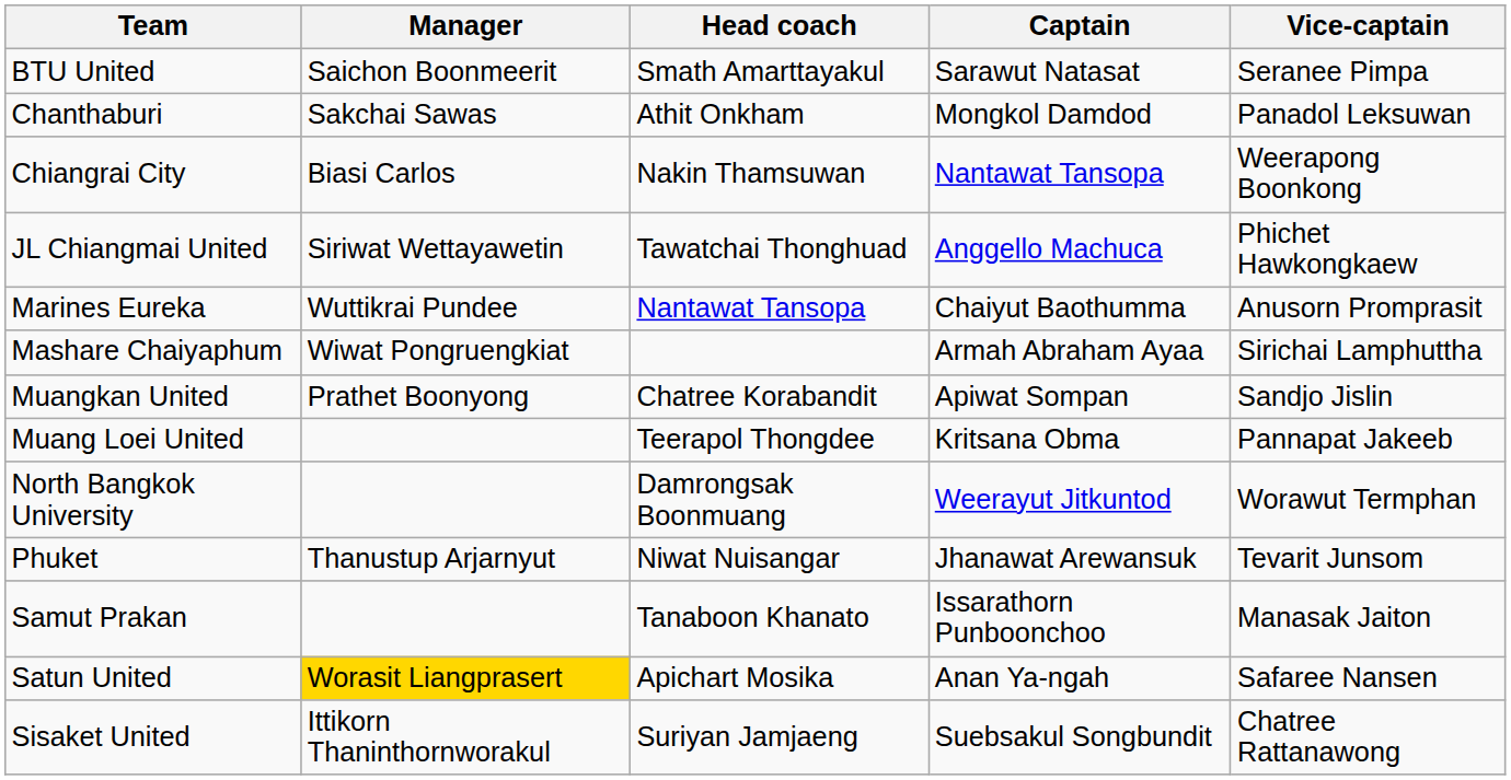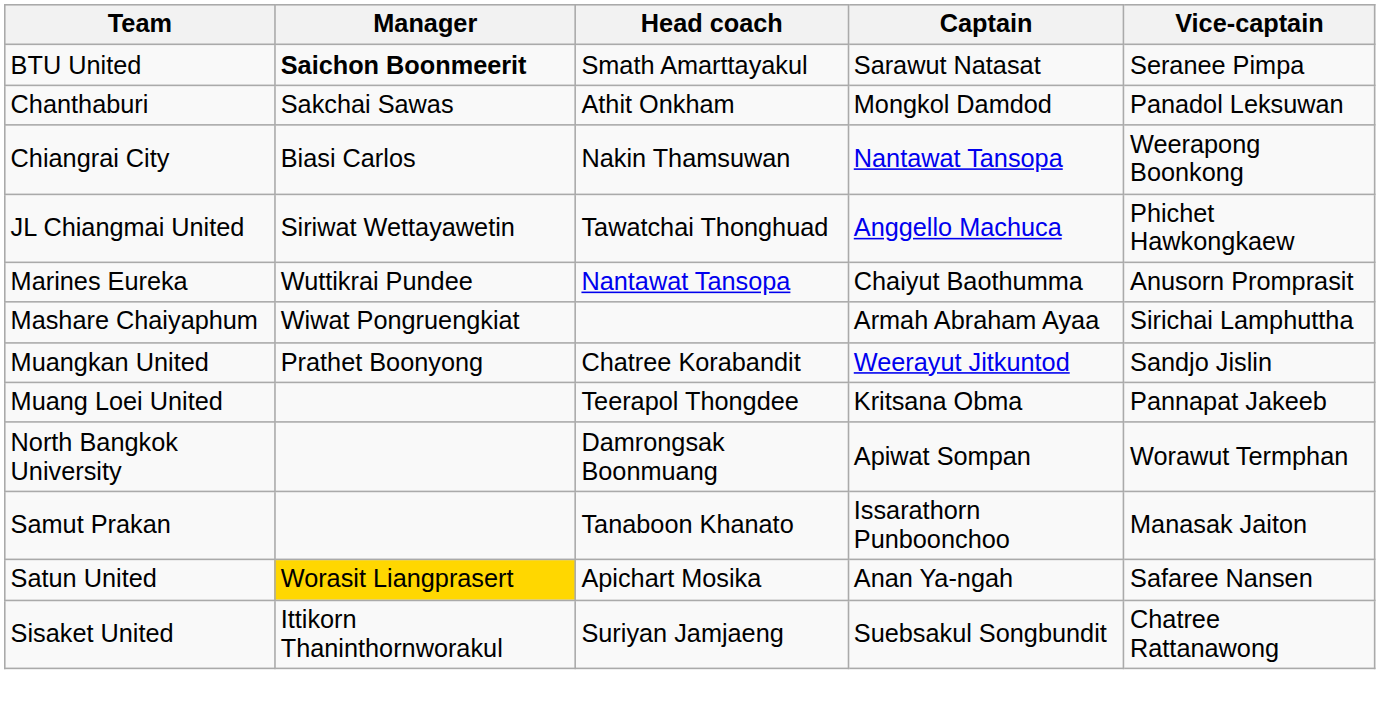 <table class="wikitable sortable" style="text-align: left;">
 <tr>
 <th>Team</th>
 <th>Manager</th>
 <th>Head coach</th>
 <th>Captain</th>
 <th>Vice-captain</th>
 </tr>
 <tr>
 <td>BTU United</td>
-<td> Saichon Boonmeerit</td>
+<td><strong> Saichon Boonmeerit</strong></td>
 <td> Smath Amarttayakul</td>
 <td> Sarawut Natasat</td>
 <td> Seranee Pimpa</td>
 </tr>
 <tr>
 <td>Chanthaburi</td>
 <td> Sakchai Sawas</td>
 <td> Athit Onkham</td>
 <td> Mongkol Damdod</td>
 <td> Panadol Leksuwan</td>
 </tr>
 <tr>
 <td>Chiangrai City</td>
 <td> Biasi Carlos</td>
 <td> Nakin Thamsuwan</td>
 <td> <a href='#'>Nantawat Tansopa</a></td>
 <td> Weerapong Boonkong</td>
 </tr>
 <tr>
 <td>JL Chiangmai United</td>
 <td> Siriwat Wettayawetin</td>
 <td> Tawatchai Thonghuad</td>
 <td> <a href='#'>Anggello Machuca</a></td>
 <td> Phichet Hawkongkaew</td>
 </tr>
 <tr>
 <td>Marines Eureka</td>
 <td> Wuttikrai Pundee</td>
 <td> <a href='#'>Nantawat Tansopa</a></td>
 <td> Chaiyut Baothumma</td>
 <td> Anusorn Promprasit</td>
 </tr>
 <tr>
 <td>Mashare Chaiyaphum</td>
 <td> Wiwat Pongruengkiat</td>
 <td></td>
 <td> Armah Abraham Ayaa</td>
 <td> Sirichai Lamphuttha</td>
 </tr>
 <tr>
 <td>Muangkan United</td>
 <td> Prathet Boonyong</td>
 <td> Chatree Korabandit</td>
-<td> Apiwat Sompan</td>
+<td> <a href='#'>Weerayut Jitkuntod</a></td>
 <td> Sandjo Jislin</td>
 </tr>
 <tr>
 <td>Muang Loei United</td>
 <td></td>
 <td> Teerapol Thongdee</td>
 <td> Kritsana Obma</td>
 <td> Pannapat Jakeeb</td>
 </tr>
 <tr>
 <td>North Bangkok University</td>
 <td></td>
 <td> Damrongsak Boonmuang</td>
-<td> <a href='#'>Weerayut Jitkuntod</a></td>
+<td> Apiwat Sompan</td>
 <td> Worawut Termphan</td>
-</tr>
-<tr>
-<td>Phuket</td>
-<td> Thanustup Arjarnyut</td>
-<td> Niwat Nuisangar</td>
-<td> Jhanawat Arewansuk</td>
-<td> Tevarit Junsom</td>
 </tr>
 <tr>
 <td>Samut Prakan</td>
 <td></td>
 <td> Tanaboon Khanato</td>
 <td> Issarathorn Punboonchoo</td>
 <td> Manasak Jaiton</td>
 </tr>
 <tr>
 <td>Satun United</td>
 <td style="background: gold;"> Worasit Liangprasert</td>
 <td> Apichart Mosika</td>
 <td> Anan Ya-ngah</td>
 <td> Safaree Nansen</td>
 </tr>
 <tr>
 <td>Sisaket United</td>
 <td> Ittikorn Thaninthornworakul</td>
 <td> Suriyan Jamjaeng</td>
 <td> Suebsakul Songbundit</td>
 <td> Chatree Rattanawong</td>
 </tr>
 </table>
